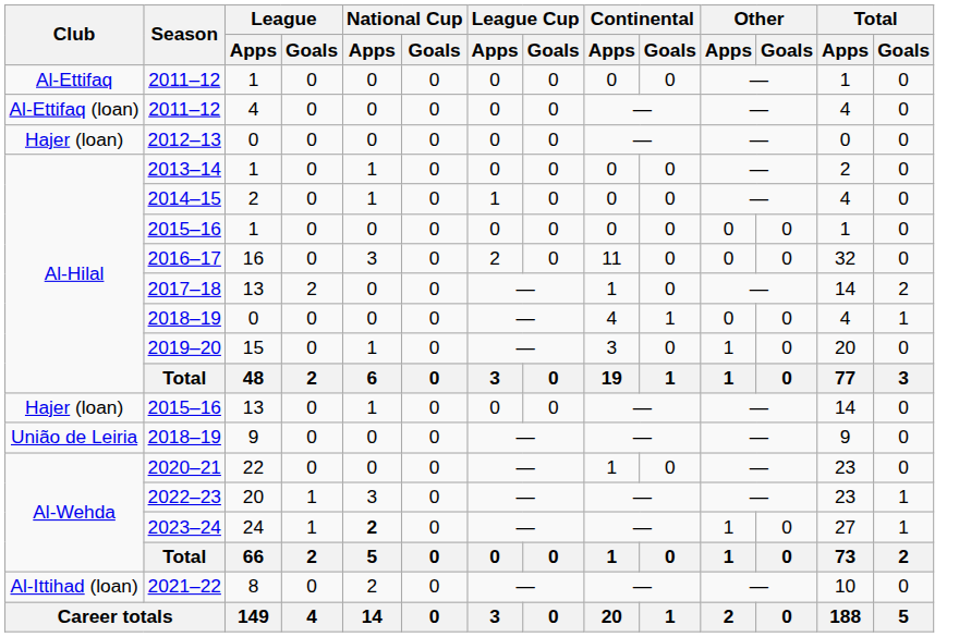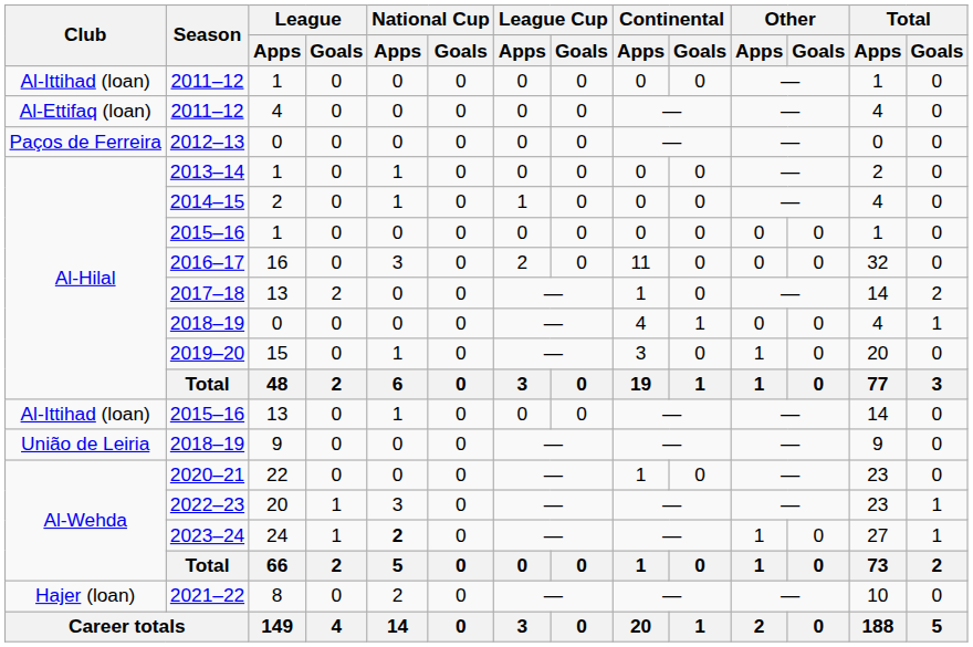 <table class="wikitable" style="text-align: center">
 <tr>
 <th rowspan=2>Club</th>
 <th rowspan=2>Season</th>
 <th colspan=2>League</th>
 <th colspan=2>National Cup</th>
 <th colspan=2>League Cup</th>
 <th colspan=2>Continental</th>
 <th colspan=2>Other</th>
 <th colspan=2>Total</th>
 </tr>
 <tr>
 <th>Apps</th>
 <th>Goals</th>
 <th>Apps</th>
 <th>Goals</th>
 <th>Apps</th>
 <th>Goals</th>
 <th>Apps</th>
 <th>Goals</th>
 <th>Apps</th>
 <th>Goals</th>
 <th>Apps</th>
 <th>Goals</th>
 </tr>
 <tr>
-<td rowspan=1><a href='#'>Al-Ettifaq</a></td>
+<td rowspan=1><a href='#'>Al-Ittihad</a> (loan)</td>
 <td><a href='#'>2011–12</a></td>
 <td>1</td>
 <td>0</td>
 <td>0</td>
 <td>0</td>
 <td>0</td>
 <td>0</td>
 <td>0</td>
 <td>0</td>
 <td colspan=2>—</td>
 <td>1</td>
 <td>0</td>
 </tr>
 <tr>
 <td rowspan=1><a href='#'>Al-Ettifaq</a> (loan)</td>
 <td><a href='#'>2011–12</a></td>
 <td>4</td>
 <td>0</td>
 <td>0</td>
 <td>0</td>
 <td>0</td>
 <td>0</td>
 <td colspan=2>—</td>
 <td colspan=2>—</td>
 <td>4</td>
 <td>0</td>
 </tr>
 <tr>
-<td rowspan=1><a href='#'>Hajer</a> (loan)</td>
+<td rowspan=1><a href='#'>Paços de Ferreira</a></td>
 <td><a href='#'>2012–13</a></td>
 <td>0</td>
 <td>0</td>
 <td>0</td>
 <td>0</td>
 <td>0</td>
 <td>0</td>
 <td colspan=2>—</td>
 <td colspan=2>—</td>
 <td>0</td>
 <td>0</td>
 </tr>
 <tr>
 <td rowspan=8><a href='#'>Al-Hilal</a></td>
 <td><a href='#'>2013–14</a></td>
 <td>1</td>
 <td>0</td>
 <td>1</td>
 <td>0</td>
 <td>0</td>
 <td>0</td>
 <td>0</td>
 <td>0</td>
 <td colspan=2>—</td>
 <td>2</td>
 <td>0</td>
 </tr>
 <tr>
 <td><a href='#'>2014–15</a></td>
 <td>2</td>
 <td>0</td>
 <td>1</td>
 <td>0</td>
 <td>1</td>
 <td>0</td>
 <td>0</td>
 <td>0</td>
 <td colspan=2>—</td>
 <td>4</td>
 <td>0</td>
 </tr>
 <tr>
 <td><a href='#'>2015–16</a></td>
 <td>1</td>
 <td>0</td>
 <td>0</td>
 <td>0</td>
 <td>0</td>
 <td>0</td>
 <td>0</td>
 <td>0</td>
 <td>0</td>
 <td>0</td>
 <td>1</td>
 <td>0</td>
 </tr>
 <tr>
 <td><a href='#'>2016–17</a></td>
 <td>16</td>
 <td>0</td>
 <td>3</td>
 <td>0</td>
 <td>2</td>
 <td>0</td>
 <td>11</td>
 <td>0</td>
 <td>0</td>
 <td>0</td>
 <td>32</td>
 <td>0</td>
 </tr>
 <tr>
 <td><a href='#'>2017–18</a></td>
 <td>13</td>
 <td>2</td>
 <td>0</td>
 <td>0</td>
 <td colspan=2>—</td>
 <td>1</td>
 <td>0</td>
 <td colspan=2>—</td>
 <td>14</td>
 <td>2</td>
 </tr>
 <tr>
 <td><a href='#'>2018–19</a></td>
 <td>0</td>
 <td>0</td>
 <td>0</td>
 <td>0</td>
 <td colspan=2>—</td>
 <td>4</td>
 <td>1</td>
 <td>0</td>
 <td>0</td>
 <td>4</td>
 <td>1</td>
 </tr>
 <tr>
 <td><a href='#'>2019–20</a></td>
 <td>15</td>
 <td>0</td>
 <td>1</td>
 <td>0</td>
 <td colspan=2>—</td>
 <td>3</td>
 <td>0</td>
 <td>1</td>
 <td>0</td>
 <td>20</td>
 <td>0</td>
 </tr>
 <tr>
 <th>Total</th>
 <th>48</th>
 <th>2</th>
 <th>6</th>
 <th>0</th>
 <th>3</th>
 <th>0</th>
 <th>19</th>
 <th>1</th>
 <th>1</th>
 <th>0</th>
 <th>77</th>
 <th>3</th>
 </tr>
 <tr>
-<td rowspan=1><a href='#'>Hajer</a> (loan)</td>
+<td rowspan=1><a href='#'>Al-Ittihad</a> (loan)</td>
 <td><a href='#'>2015–16</a></td>
 <td>13</td>
 <td>0</td>
 <td>1</td>
 <td>0</td>
 <td>0</td>
 <td>0</td>
 <td colspan=2>—</td>
 <td colspan=2>—</td>
 <td>14</td>
 <td>0</td>
 </tr>
 <tr>
 <td rowspan=1><a href='#'>União de Leiria</a></td>
 <td><a href='#'>2018–19</a></td>
 <td>9</td>
 <td>0</td>
 <td>0</td>
 <td>0</td>
 <td colspan=2>—</td>
 <td colspan=2>—</td>
 <td colspan=2>—</td>
 <td>9</td>
 <td>0</td>
 </tr>
 <tr>
 <td rowspan=4><a href='#'>Al-Wehda</a></td>
 <td><a href='#'>2020–21</a></td>
 <td>22</td>
 <td>0</td>
 <td>0</td>
 <td>0</td>
 <td colspan=2>—</td>
 <td>1</td>
 <td>0</td>
 <td colspan=2>—</td>
 <td>23</td>
 <td>0</td>
 </tr>
 <tr>
 <td><a href='#'>2022–23</a></td>
 <td>20</td>
 <td>1</td>
 <td>3</td>
 <td>0</td>
 <td colspan=2>—</td>
 <td colspan=2>—</td>
 <td colspan=2>—</td>
 <td>23</td>
 <td>1</td>
 </tr>
 <tr>
 <td><a href='#'>2023–24</a></td>
 <td>24</td>
 <td>1</td>
 <td><strong>2</strong></td>
 <td>0</td>
 <td colspan=2>—</td>
 <td colspan=2>—</td>
 <td>1</td>
 <td>0</td>
 <td>27</td>
 <td>1</td>
 </tr>
 <tr>
 <th>Total</th>
 <th>66</th>
 <th>2</th>
 <th>5</th>
 <th>0</th>
 <th>0</th>
 <th>0</th>
 <th>1</th>
 <th>0</th>
 <th>1</th>
 <th>0</th>
 <th>73</th>
 <th>2</th>
 </tr>
 <tr>
-<td rowspan=1><a href='#'>Al-Ittihad</a> (loan)</td>
+<td rowspan=1><a href='#'>Hajer</a> (loan)</td>
 <td><a href='#'>2021–22</a></td>
 <td>8</td>
 <td>0</td>
 <td>2</td>
 <td>0</td>
 <td colspan=2>—</td>
 <td colspan=2>—</td>
 <td colspan=2>—</td>
 <td>10</td>
 <td>0</td>
 </tr>
 <tr>
 <th colspan=2>Career totals</th>
 <th>149</th>
 <th>4</th>
 <th>14</th>
 <th>0</th>
 <th>3</th>
 <th>0</th>
 <th>20</th>
 <th>1</th>
 <th>2</th>
 <th>0</th>
 <th>188</th>
 <th>5</th>
 </tr>
 </table>
